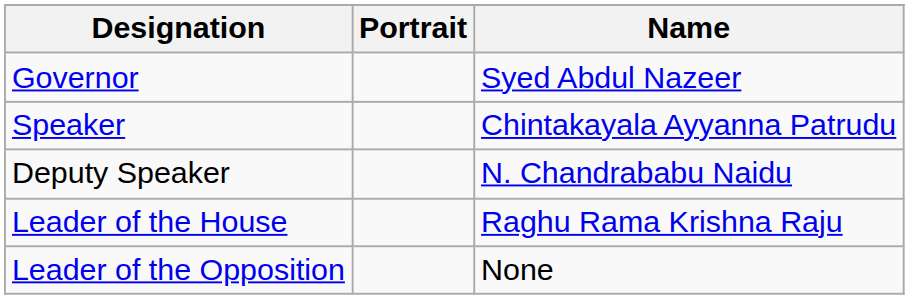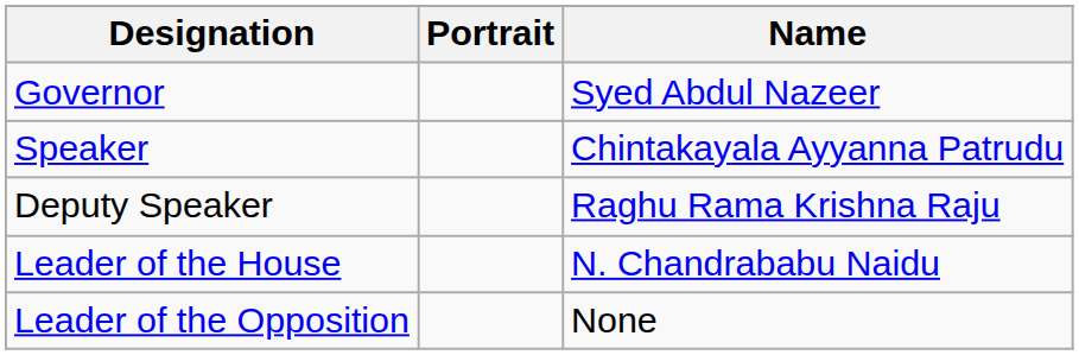 <table class="wikitable">
 <tr>
 </tr>
 <tr>
 <th>Designation</th>
 <th>Portrait</th>
 <th>Name</th>
 </tr>
 <tr>
 <td><a href='#'>Governor</a></td>
 <td></td>
 <td><a href='#'>Syed Abdul Nazeer</a></td>
 </tr>
 <tr>
 <td><a href='#'>Speaker</a></td>
 <td></td>
 <td><a href='#'>Chintakayala Ayyanna Patrudu</a><br></td>
 </tr>
 <tr>
 <td>Deputy Speaker</td>
 <td></td>
-<td><a href='#'>N. Chandrababu Naidu</a><br></td>
+<td><a href='#'>Raghu Rama Krishna Raju</a><br></td>
 </tr>
 <tr>
 <td><a href='#'>Leader of the House</a></td>
 <td></td>
-<td><a href='#'>Raghu Rama Krishna Raju</a><br></td>
+<td><a href='#'>N. Chandrababu Naidu</a><br></td>
 </tr>
 <tr>
 <td><a href='#'>Leader of the Opposition</a></td>
 <td></td>
 <td>None</td>
 </tr>
 </table>
